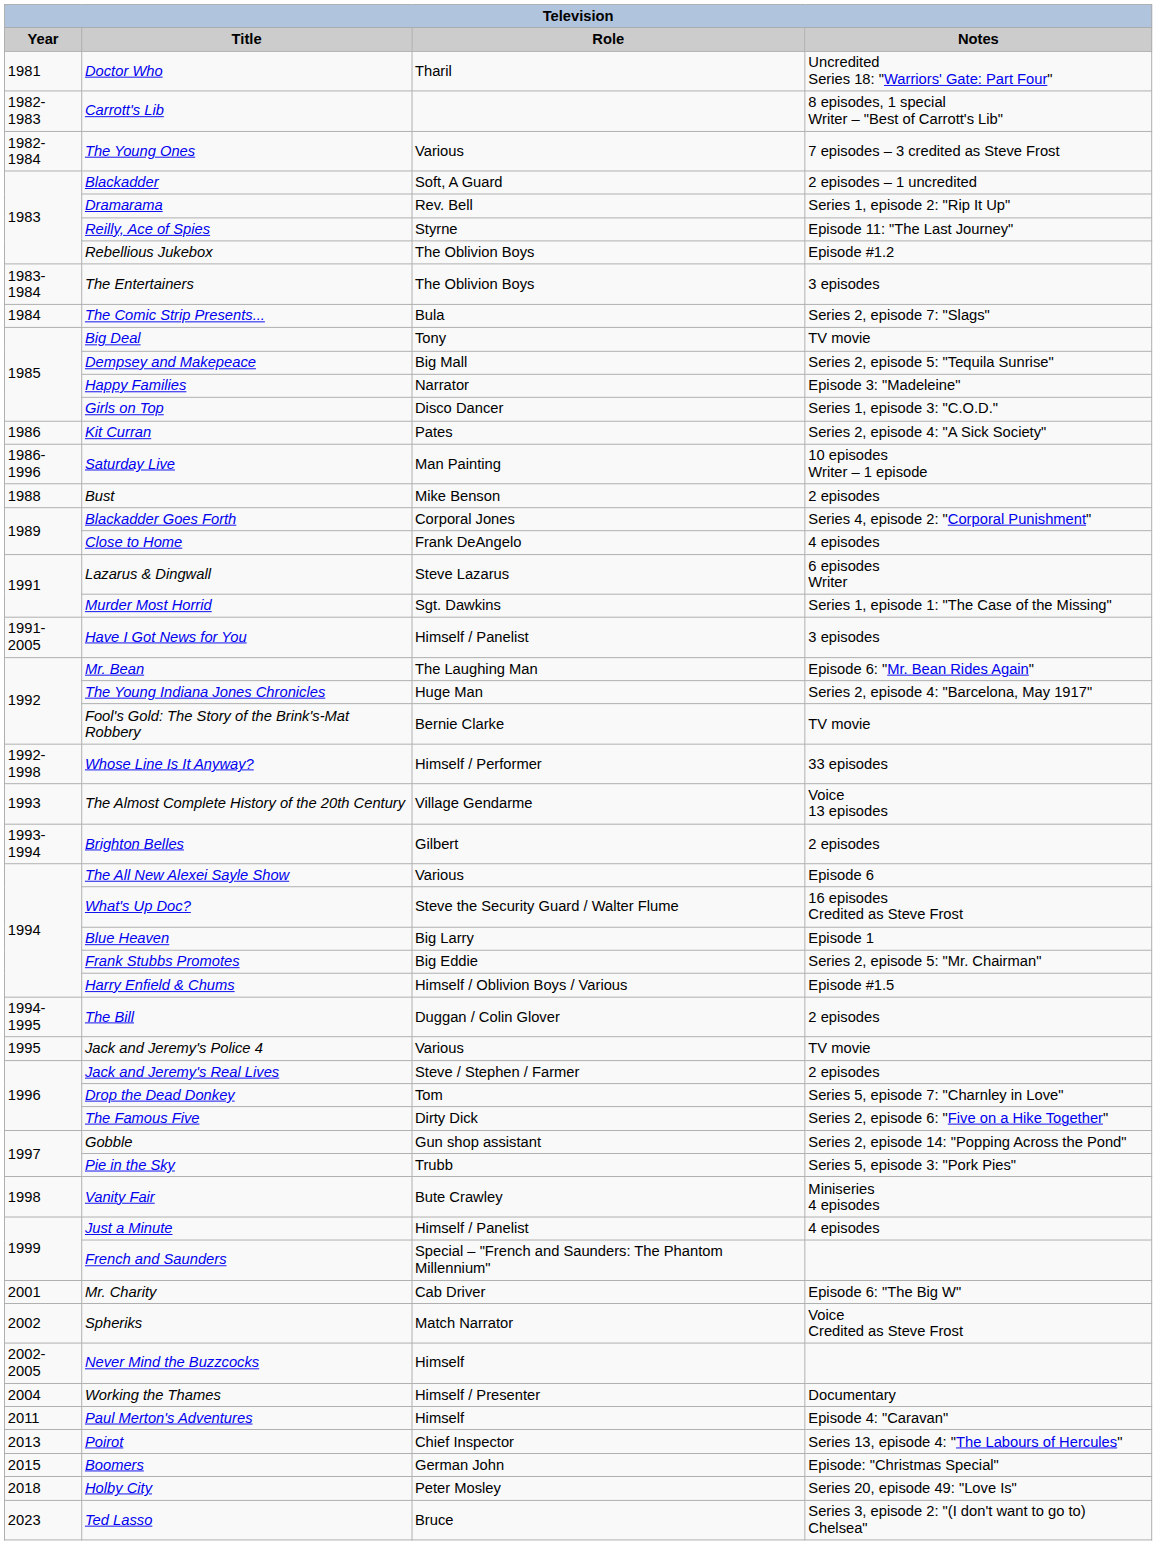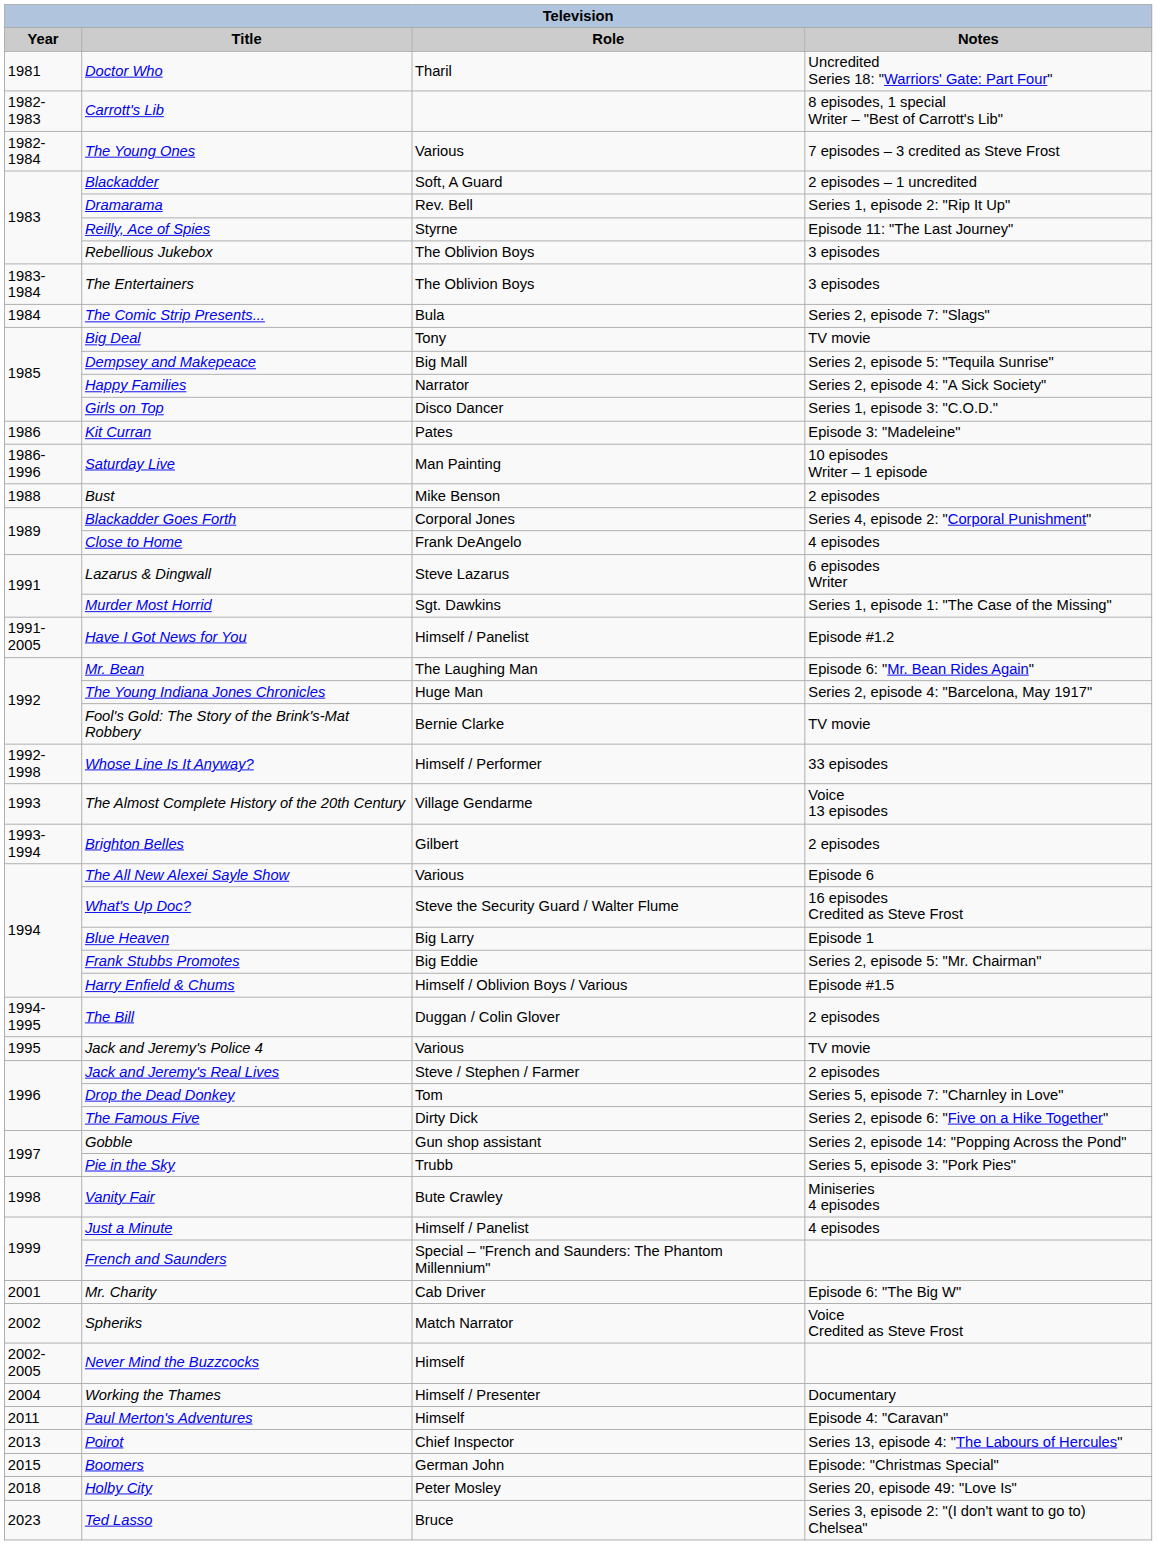 <table class="wikitable">
 <tr>
 <th colspan=4 style="background:#B0C4DE;">Television</th>
 </tr>
 <tr>
 <th style="background: #CCCCCC;">Year</th>
 <th style="background: #CCCCCC;">Title</th>
 <th style="background: #CCCCCC;">Role</th>
 <th style="background: #CCCCCC;">Notes</th>
 </tr>
 <tr>
 <td>1981</td>
 <td><em><a href='#'>Doctor Who</a></em></td>
 <td>Tharil</td>
 <td>Uncredited<br> Series 18: "<a href='#'>Warriors' Gate: Part Four</a>"</td>
 </tr>
 <tr>
 <td>1982-1983</td>
 <td><em><a href='#'>Carrott's Lib</a></em></td>
 <td></td>
 <td>8 episodes, 1 special<br> Writer – "Best of Carrott's Lib"</td>
 </tr>
 <tr>
 <td>1982-1984</td>
 <td><em><a href='#'>The Young Ones</a></em></td>
 <td>Various</td>
 <td>7 episodes – 3 credited as Steve Frost</td>
 </tr>
 <tr>
 <td rowspan=4>1983</td>
 <td><em><a href='#'>Blackadder</a></em></td>
 <td>Soft, A Guard</td>
 <td>2 episodes – 1 uncredited</td>
 </tr>
 <tr>
 <td><em><a href='#'>Dramarama</a></em></td>
 <td>Rev. Bell</td>
 <td>Series 1, episode 2: "Rip It Up"</td>
 </tr>
 <tr>
 <td><em><a href='#'>Reilly, Ace of Spies</a></em></td>
 <td>Styrne</td>
 <td>Episode 11: "The Last Journey"</td>
 </tr>
 <tr>
 <td><em>Rebellious Jukebox</em></td>
 <td>The Oblivion Boys</td>
-<td>Episode #1.2</td>
+<td>3 episodes</td>
 </tr>
 <tr>
 <td>1983-1984</td>
 <td><em>The Entertainers</em></td>
 <td>The Oblivion Boys</td>
 <td>3 episodes</td>
 </tr>
 <tr>
 <td>1984</td>
 <td><em><a href='#'>The Comic Strip Presents...</a></em></td>
 <td>Bula</td>
 <td>Series 2, episode 7: "Slags"</td>
 </tr>
 <tr>
 <td rowspan=4>1985</td>
 <td><em><a href='#'>Big Deal</a></em></td>
 <td>Tony</td>
 <td>TV movie</td>
 </tr>
 <tr>
 <td><em><a href='#'>Dempsey and Makepeace</a></em></td>
 <td>Big Mall</td>
 <td>Series 2, episode 5: "Tequila Sunrise"</td>
 </tr>
 <tr>
 <td><em><a href='#'>Happy Families</a></em></td>
 <td>Narrator</td>
-<td>Episode 3: "Madeleine"</td>
+<td>Series 2, episode 4: "A Sick Society"</td>
 </tr>
 <tr>
 <td><em><a href='#'>Girls on Top</a></em></td>
 <td>Disco Dancer</td>
 <td>Series 1, episode 3: "C.O.D."</td>
 </tr>
 <tr>
 <td>1986</td>
 <td><em><a href='#'>Kit Curran</a></em></td>
 <td>Pates</td>
-<td>Series 2, episode 4: "A Sick Society"</td>
+<td>Episode 3: "Madeleine"</td>
 </tr>
 <tr>
 <td>1986-1996</td>
 <td><em><a href='#'>Saturday Live</a></em></td>
 <td>Man Painting</td>
 <td>10 episodes<br> Writer – 1 episode</td>
 </tr>
 <tr>
 <td>1988</td>
 <td><em>Bust</em></td>
 <td>Mike Benson</td>
 <td>2 episodes</td>
 </tr>
 <tr>
 <td rowspan=2>1989</td>
 <td><em><a href='#'>Blackadder Goes Forth</a></em></td>
 <td>Corporal Jones</td>
 <td>Series 4, episode 2: "<a href='#'>Corporal Punishment</a>"</td>
 </tr>
 <tr>
 <td><em><a href='#'>Close to Home</a></em></td>
 <td>Frank DeAngelo</td>
 <td>4 episodes</td>
 </tr>
 <tr>
 <td rowspan=2>1991</td>
 <td><em>Lazarus & Dingwall</em></td>
 <td>Steve Lazarus</td>
 <td>6 episodes<br> Writer</td>
 </tr>
 <tr>
 <td><em><a href='#'>Murder Most Horrid</a></em></td>
 <td>Sgt. Dawkins</td>
 <td>Series 1, episode 1: "The Case of the Missing"</td>
 </tr>
 <tr>
 <td>1991-2005</td>
 <td><em><a href='#'>Have I Got News for You</a></em></td>
 <td>Himself / Panelist</td>
-<td>3 episodes</td>
+<td>Episode #1.2</td>
 </tr>
 <tr>
 <td rowspan=3>1992</td>
 <td><em><a href='#'>Mr. Bean</a></em></td>
 <td>The Laughing Man</td>
 <td>Episode 6: "<a href='#'>Mr. Bean Rides Again</a>"</td>
 </tr>
 <tr>
 <td><em><a href='#'>The Young Indiana Jones Chronicles</a></em></td>
 <td>Huge Man</td>
 <td>Series 2, episode 4: "Barcelona, May 1917"</td>
 </tr>
 <tr>
 <td><em>Fool's Gold: The Story of the Brink's-Mat Robbery</em></td>
 <td>Bernie Clarke</td>
 <td>TV movie</td>
 </tr>
 <tr>
 <td>1992-1998</td>
 <td><em><a href='#'>Whose Line Is It Anyway?</a></em></td>
 <td>Himself / Performer</td>
 <td>33 episodes</td>
 </tr>
 <tr>
 <td>1993</td>
 <td><em>The Almost Complete History of the 20th Century</em></td>
 <td>Village Gendarme</td>
 <td>Voice<br> 13 episodes</td>
 </tr>
 <tr>
 <td>1993-1994</td>
 <td><em><a href='#'>Brighton Belles</a></em></td>
 <td>Gilbert</td>
 <td>2 episodes</td>
 </tr>
 <tr>
 <td rowspan=5>1994</td>
 <td><em><a href='#'>The All New Alexei Sayle Show</a></em></td>
 <td>Various</td>
 <td>Episode 6</td>
 </tr>
 <tr>
 <td><em><a href='#'>What's Up Doc?</a></em></td>
 <td>Steve the Security Guard / Walter Flume</td>
 <td>16 episodes<br> Credited as Steve Frost</td>
 </tr>
 <tr>
 <td><em><a href='#'>Blue Heaven</a></em></td>
 <td>Big Larry</td>
 <td>Episode 1</td>
 </tr>
 <tr>
 <td><em><a href='#'>Frank Stubbs Promotes</a></em></td>
 <td>Big Eddie</td>
 <td>Series 2, episode 5: "Mr. Chairman"</td>
 </tr>
 <tr>
 <td><em><a href='#'>Harry Enfield & Chums</a></em></td>
 <td>Himself / Oblivion Boys / Various</td>
 <td>Episode #1.5</td>
 </tr>
 <tr>
 <td>1994-1995</td>
 <td><em><a href='#'>The Bill</a></em></td>
 <td>Duggan / Colin Glover</td>
 <td>2 episodes</td>
 </tr>
 <tr>
 <td>1995</td>
 <td><em>Jack and Jeremy's Police 4</em></td>
 <td>Various</td>
 <td>TV movie</td>
 </tr>
 <tr>
 <td rowspan=3>1996</td>
 <td><em><a href='#'>Jack and Jeremy's Real Lives</a></em></td>
 <td>Steve / Stephen / Farmer</td>
 <td>2 episodes</td>
 </tr>
 <tr>
 <td><em><a href='#'>Drop the Dead Donkey</a></em></td>
 <td>Tom</td>
 <td>Series 5, episode 7: "Charnley in Love"</td>
 </tr>
 <tr>
 <td><em><a href='#'>The Famous Five</a></em></td>
 <td>Dirty Dick</td>
 <td>Series 2, episode 6: "<a href='#'>Five on a Hike Together</a>"</td>
 </tr>
 <tr>
 <td rowspan=2>1997</td>
 <td><em>Gobble</em></td>
 <td>Gun shop assistant</td>
 <td>Series 2, episode 14: "Popping Across the Pond"</td>
 </tr>
 <tr>
 <td><em><a href='#'>Pie in the Sky</a></em></td>
 <td>Trubb</td>
 <td>Series 5, episode 3: "Pork Pies"</td>
 </tr>
 <tr>
 <td>1998</td>
 <td><em><a href='#'>Vanity Fair</a></em></td>
 <td>Bute Crawley</td>
 <td>Miniseries<br> 4 episodes</td>
 </tr>
 <tr>
 <td rowspan=2>1999</td>
 <td><em><a href='#'>Just a Minute</a></em></td>
 <td>Himself / Panelist</td>
 <td>4 episodes</td>
 </tr>
 <tr>
 <td><em><a href='#'>French and Saunders</a></em></td>
 <td>Special – "French and Saunders: The Phantom Millennium"</td>
 </tr>
 <tr>
 <td>2001</td>
 <td><em>Mr. Charity</em></td>
 <td>Cab Driver</td>
 <td>Episode 6: "The Big W"</td>
 </tr>
 <tr>
 <td>2002</td>
 <td><em>Spheriks</em></td>
 <td>Match Narrator</td>
 <td>Voice<br> Credited as Steve Frost</td>
 </tr>
 <tr>
 <td>2002-2005</td>
 <td><em><a href='#'>Never Mind the Buzzcocks</a></em></td>
 <td>Himself</td>
 <td></td>
 </tr>
 <tr>
 <td>2004</td>
 <td><em>Working the Thames</em></td>
 <td>Himself / Presenter</td>
 <td>Documentary</td>
 </tr>
 <tr>
 <td>2011</td>
 <td><em><a href='#'>Paul Merton's Adventures</a></em></td>
 <td>Himself</td>
 <td>Episode 4: "Caravan"</td>
 </tr>
 <tr>
 <td>2013</td>
 <td><em><a href='#'>Poirot</a></em></td>
 <td>Chief Inspector</td>
 <td>Series 13, episode 4: "<a href='#'>The Labours of Hercules</a>"</td>
 </tr>
 <tr>
 <td>2015</td>
 <td><em><a href='#'>Boomers</a></em></td>
 <td>German John</td>
 <td>Episode: "Christmas Special"</td>
 </tr>
 <tr>
 <td>2018</td>
 <td><em><a href='#'>Holby City</a></em></td>
 <td>Peter Mosley</td>
 <td>Series 20, episode 49: "Love Is"</td>
 </tr>
 <tr>
 <td>2023</td>
 <td><em><a href='#'>Ted Lasso</a></em></td>
 <td>Bruce</td>
 <td>Series 3, episode 2: "(I don't want to go to) Chelsea"</td>
 </tr>
 </table>
